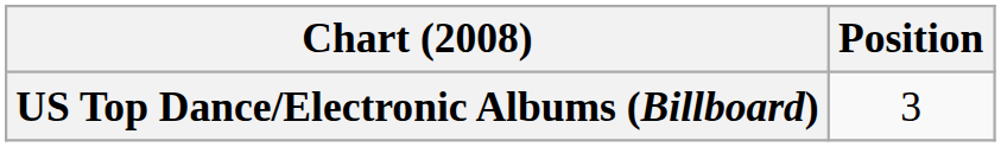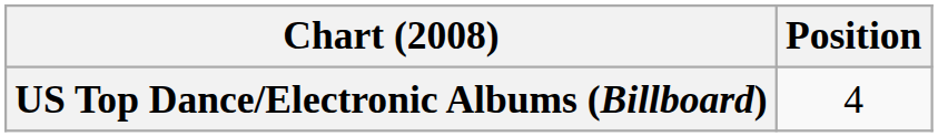 <table class="wikitable plainrowheaders" style="text-align:center">
 <tr>
 <th scope="col">Chart (2008)</th>
 <th scope="col">Position</th>
 </tr>
 <tr>
 <th scope="row">US Top Dance/Electronic Albums (<em>Billboard</em>)</th>
-<td>3</td>
+<td>4</td>
 </tr>
 </table>
